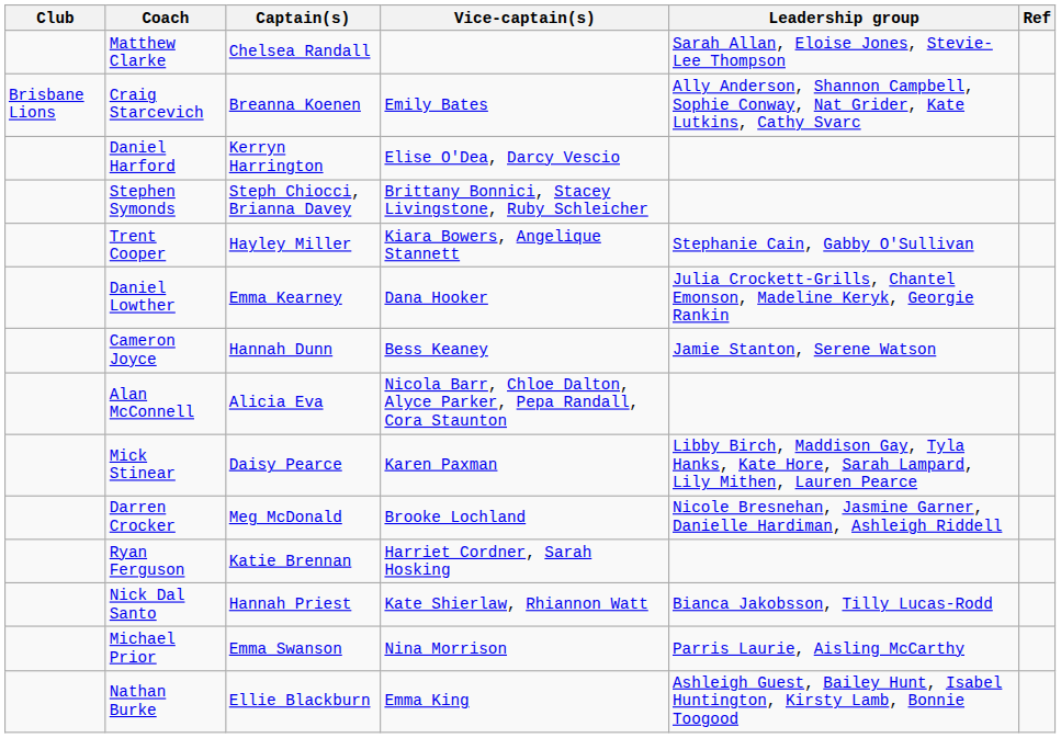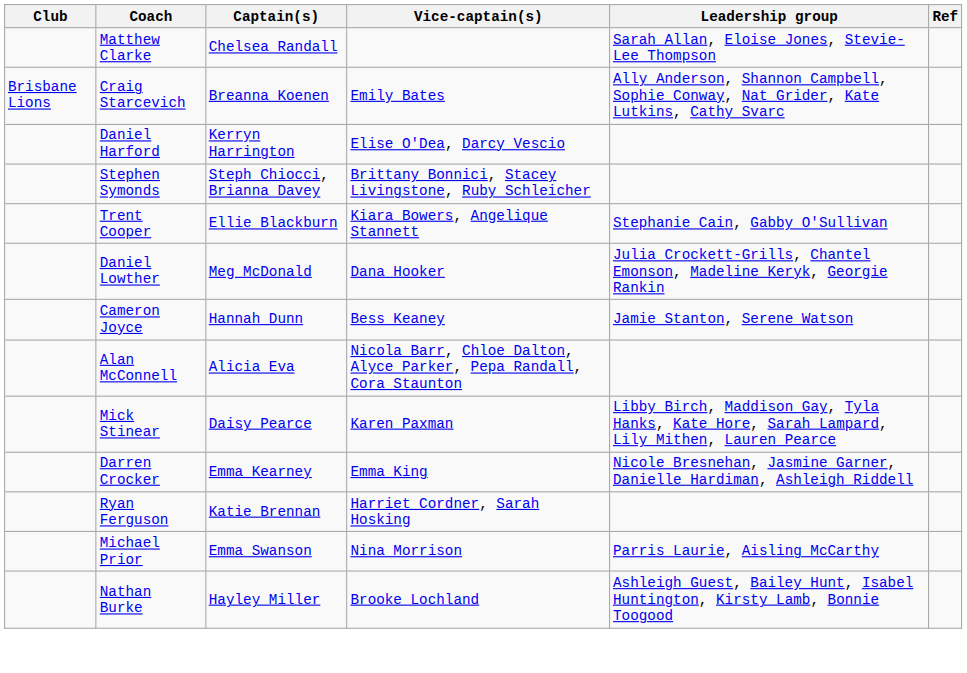 <table class="wikitable" style="font-size:100%;">
 <tr>
 <th>Club</th>
 <th>Coach</th>
 <th>Captain(s)</th>
 <th>Vice-captain(s)</th>
 <th>Leadership group</th>
 <th>Ref</th>
 </tr>
 <tr>
 <td></td>
 <td><a href='#'>Matthew Clarke</a></td>
 <td><a href='#'>Chelsea Randall</a></td>
 <td></td>
 <td><a href='#'>Sarah Allan</a>, <a href='#'>Eloise Jones</a>, <a href='#'>Stevie-Lee Thompson</a></td>
 <td></td>
 </tr>
 <tr>
 <td><a href='#'>Brisbane Lions</a></td>
 <td><a href='#'>Craig Starcevich</a></td>
 <td><a href='#'>Breanna Koenen</a></td>
 <td><a href='#'>Emily Bates</a></td>
 <td><a href='#'>Ally Anderson</a>, <a href='#'>Shannon Campbell</a>, <a href='#'>Sophie Conway</a>, <a href='#'>Nat Grider</a>, <a href='#'>Kate Lutkins</a>, <a href='#'>Cathy Svarc</a></td>
 <td></td>
 </tr>
 <tr>
 <td></td>
 <td><a href='#'>Daniel Harford</a></td>
 <td><a href='#'>Kerryn Harrington</a></td>
 <td><a href='#'>Elise O'Dea</a>, <a href='#'>Darcy Vescio</a></td>
 <td></td>
 <td></td>
 </tr>
 <tr>
 <td></td>
 <td><a href='#'>Stephen Symonds</a></td>
 <td><a href='#'>Steph Chiocci</a>, <a href='#'>Brianna Davey</a></td>
 <td><a href='#'>Brittany Bonnici</a>, <a href='#'>Stacey Livingstone</a>, <a href='#'>Ruby Schleicher</a></td>
 <td></td>
 <td></td>
 </tr>
 <tr>
 <td></td>
 <td><a href='#'>Trent Cooper</a></td>
-<td><a href='#'>Hayley Miller</a></td>
+<td><a href='#'>Ellie Blackburn</a></td>
 <td><a href='#'>Kiara Bowers</a>, <a href='#'>Angelique Stannett</a></td>
 <td><a href='#'>Stephanie Cain</a>, <a href='#'>Gabby O'Sullivan</a></td>
 <td></td>
 </tr>
 <tr>
 <td></td>
 <td><a href='#'>Daniel Lowther</a></td>
-<td><a href='#'>Emma Kearney</a></td>
+<td><a href='#'>Meg McDonald</a></td>
 <td><a href='#'>Dana Hooker</a></td>
 <td><a href='#'>Julia Crockett-Grills</a>, <a href='#'>Chantel Emonson</a>, <a href='#'>Madeline Keryk</a>, <a href='#'>Georgie Rankin</a></td>
 <td></td>
 </tr>
 <tr>
 <td></td>
 <td><a href='#'>Cameron Joyce</a></td>
 <td><a href='#'>Hannah Dunn</a></td>
 <td><a href='#'>Bess Keaney</a></td>
 <td><a href='#'>Jamie Stanton</a>, <a href='#'>Serene Watson</a></td>
 <td></td>
 </tr>
 <tr>
 <td></td>
 <td><a href='#'>Alan McConnell</a></td>
 <td><a href='#'>Alicia Eva</a></td>
 <td><a href='#'>Nicola Barr</a>, <a href='#'>Chloe Dalton</a>, <a href='#'>Alyce Parker</a>, <a href='#'>Pepa Randall</a>, <a href='#'>Cora Staunton</a></td>
 <td></td>
 <td></td>
 </tr>
 <tr>
 <td></td>
 <td><a href='#'>Mick Stinear</a></td>
 <td><a href='#'>Daisy Pearce</a></td>
 <td><a href='#'>Karen Paxman</a></td>
 <td><a href='#'>Libby Birch</a>, <a href='#'>Maddison Gay</a>, <a href='#'>Tyla Hanks</a>, <a href='#'>Kate Hore</a>, <a href='#'>Sarah Lampard</a>, <a href='#'>Lily Mithen</a>, <a href='#'>Lauren Pearce</a></td>
 <td></td>
 </tr>
 <tr>
 <td></td>
 <td><a href='#'>Darren Crocker</a></td>
-<td><a href='#'>Meg McDonald</a></td>
-<td><a href='#'>Brooke Lochland</a></td>
+<td><a href='#'>Emma Kearney</a></td>
+<td><a href='#'>Emma King</a></td>
 <td><a href='#'>Nicole Bresnehan</a>, <a href='#'>Jasmine Garner</a>, <a href='#'>Danielle Hardiman</a>, <a href='#'>Ashleigh Riddell</a></td>
 <td></td>
 </tr>
 <tr>
 <td></td>
 <td><a href='#'>Ryan Ferguson</a></td>
 <td><a href='#'>Katie Brennan</a></td>
 <td><a href='#'>Harriet Cordner</a>, <a href='#'>Sarah Hosking</a></td>
 <td></td>
 <td></td>
 </tr>
 <tr>
 <td></td>
-<td><a href='#'>Nick Dal Santo</a></td>
-<td><a href='#'>Hannah Priest</a></td>
-<td><a href='#'>Kate Shierlaw</a>, <a href='#'>Rhiannon Watt</a></td>
-<td><a href='#'>Bianca Jakobsson</a>, <a href='#'>Tilly Lucas-Rodd</a></td>
-<td></td>
-</tr>
-<tr>
-<td></td>
 <td><a href='#'>Michael Prior</a></td>
 <td><a href='#'>Emma Swanson</a></td>
 <td><a href='#'>Nina Morrison</a></td>
 <td><a href='#'>Parris Laurie</a>, <a href='#'>Aisling McCarthy</a></td>
 <td></td>
 </tr>
 <tr>
 <td></td>
 <td><a href='#'>Nathan Burke</a></td>
-<td><a href='#'>Ellie Blackburn</a></td>
-<td><a href='#'>Emma King</a></td>
+<td><a href='#'>Hayley Miller</a></td>
+<td><a href='#'>Brooke Lochland</a></td>
 <td><a href='#'>Ashleigh Guest</a>, <a href='#'>Bailey Hunt</a>, <a href='#'>Isabel Huntington</a>, <a href='#'>Kirsty Lamb</a>, <a href='#'>Bonnie Toogood</a></td>
 <td></td>
 </tr>
 </table>
